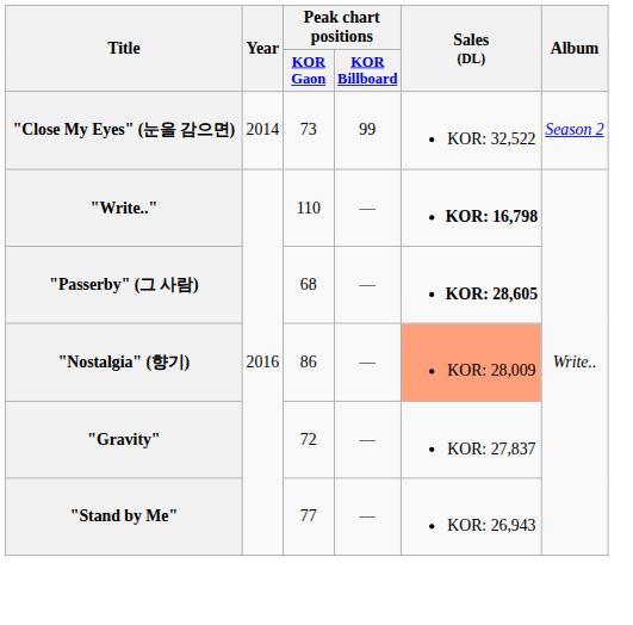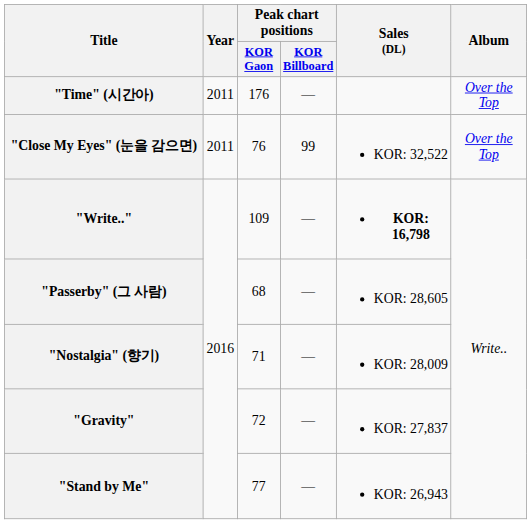 <table class="wikitable plainrowheaders" style="text-align:center;" border="1">
 <tr>
 <th scope="col" rowspan="2" style="width:14em;">Title</th>
 <th scope="col" rowspan="2">Year</th>
 <th scope="col" colspan="2">Peak chart positions</th>
 <th scope="col" rowspan="2">Sales<br><small>(DL)</small></th>
 <th scope="col" rowspan="2">Album</th>
 </tr>
 <tr>
 <th scope="col" style="width:3em;font-size:90%;"><a href='#'>KOR<br>Gaon</a><br></th>
 <th scope="col" style="width:3em;font-size:90%;"><a href='#'>KOR Billboard</a></th>
 </tr>
 <tr>
+<th scope=row>"Time" (시간아)</th>
+<td>2011</td>
+<td>176</td>
+<td>—</td>
+<td></td>
+<td><em><a href='#'>Over the Top</a></em></td>
+</tr>
+<tr>
 <th scope=row>"Close My Eyes" (눈을 감으면)</th>
-<td>2014</td>
-<td>73</td>
+<td>2011</td>
+<td>76</td>
 <td>99</td>
 <td><br><ul><li>KOR: 32,522</li></ul></td>
-<td><em><a href='#'>Season 2</a></em></td>
+<td><em><a href='#'>Over the Top</a></em></td>
 </tr>
 <tr>
 <th scope="row">"Write.."</th>
 <td rowspan="5">2016</td>
-<td>110</td>
+<td>109</td>
 <td>—</td>
 <td><strong><br><ul><li>KOR: 16,798</li></ul></strong></td>
 <td rowspan="5"><em>Write..</em></td>
 </tr>
 <tr>
 <th scope="row">"Passerby" (그 사람)</th>
 <td>68</td>
 <td>—</td>
-<td><strong><br><ul><li>KOR: 28,605</li></ul></strong></td>
+<td><br><ul><li>KOR: 28,605</li></ul></td>
 </tr>
 <tr>
 <th scope="row">"Nostalgia" (향기)</th>
-<td>86</td>
+<td>71</td>
 <td>—</td>
-<td style="background: lightsalmon;"><br><ul><li>KOR: 28,009</li></ul></td>
+<td><br><ul><li>KOR: 28,009</li></ul></td>
 </tr>
 <tr>
 <th scope="row">"Gravity"</th>
 <td>72</td>
 <td>—</td>
 <td><br><ul><li>KOR: 27,837</li></ul></td>
 </tr>
 <tr>
 <th scope="row">"Stand by Me"</th>
 <td>77</td>
 <td>—</td>
 <td><br><ul><li>KOR: 26,943</li></ul></td>
 </tr>
 </table>
